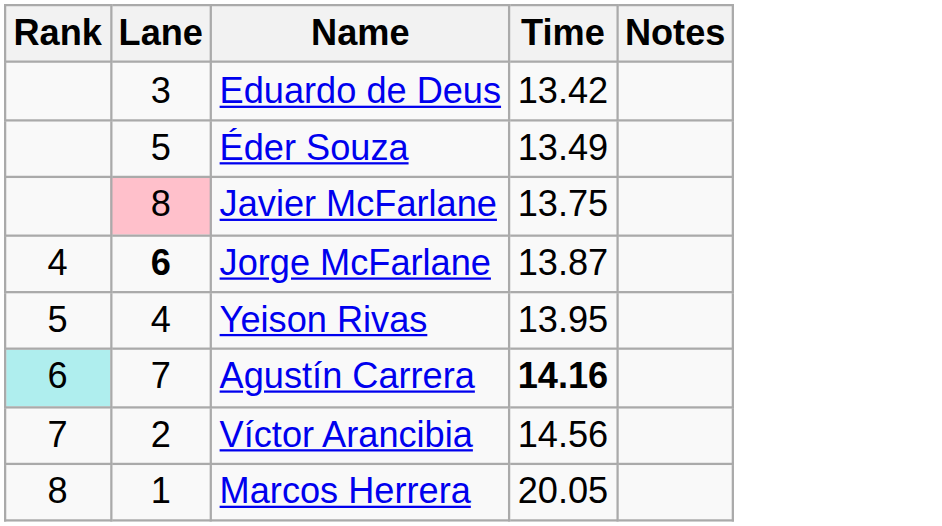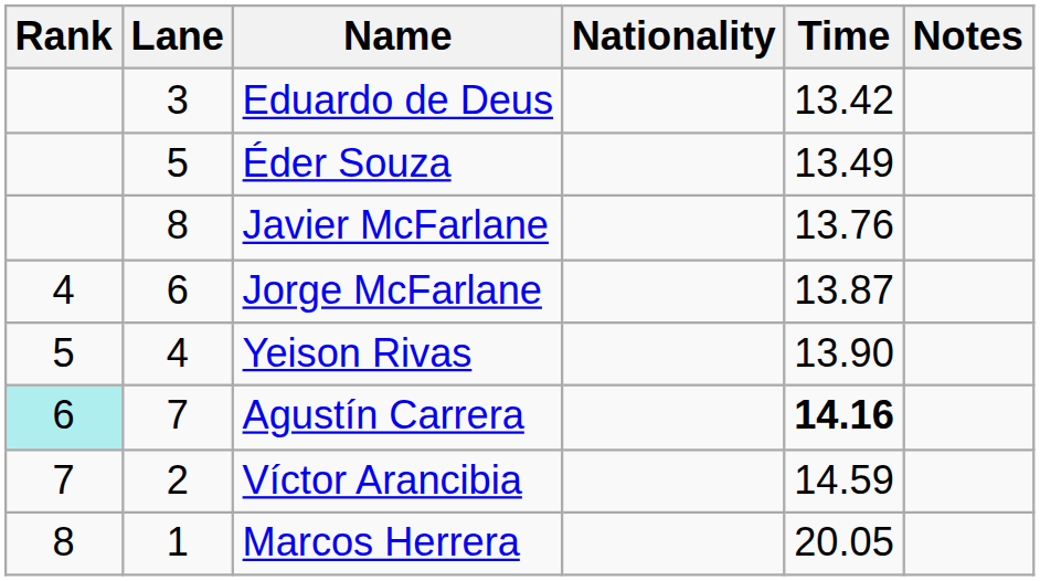 <table class="wikitable sortable" style="text-align:center">
 <tr>
 <th>Rank</th>
 <th>Lane</th>
 <th>Name</th>
+<th>Nationality</th>
 <th>Time</th>
 <th>Notes</th>
 </tr>
 <tr>
 <td></td>
 <td>3</td>
 <td align=left><a href='#'>Eduardo de Deus</a></td>
+<td align=left></td>
 <td>13.42</td>
 <td></td>
 </tr>
 <tr>
 <td></td>
 <td>5</td>
 <td align=left><a href='#'>Éder Souza</a></td>
+<td align=left></td>
 <td>13.49</td>
 <td></td>
 </tr>
 <tr>
 <td></td>
-<td style="background: pink;">8</td>
+<td>8</td>
 <td align=left><a href='#'>Javier McFarlane</a></td>
-<td>13.75</td>
+<td align=left></td>
+<td>13.76</td>
 <td></td>
 </tr>
 <tr>
 <td>4</td>
-<td><strong>6</strong></td>
+<td>6</td>
 <td align=left><a href='#'>Jorge McFarlane</a></td>
+<td align=left></td>
 <td>13.87</td>
 <td></td>
 </tr>
 <tr>
 <td>5</td>
 <td>4</td>
 <td align=left><a href='#'>Yeison Rivas</a></td>
-<td>13.95</td>
+<td align=left></td>
+<td>13.90</td>
 <td></td>
 </tr>
 <tr>
 <td style="background: paleturquoise;">6</td>
 <td>7</td>
 <td align=left><a href='#'>Agustín Carrera</a></td>
+<td align=left></td>
 <td><strong>14.16</strong></td>
 <td></td>
 </tr>
 <tr>
 <td>7</td>
 <td>2</td>
 <td align=left><a href='#'>Víctor Arancibia</a></td>
-<td>14.56</td>
+<td align=left></td>
+<td>14.59</td>
 <td></td>
 </tr>
 <tr>
 <td>8</td>
 <td>1</td>
 <td align=left><a href='#'>Marcos Herrera</a></td>
+<td align=left></td>
 <td>20.05</td>
 <td></td>
 </tr>
 </table>
